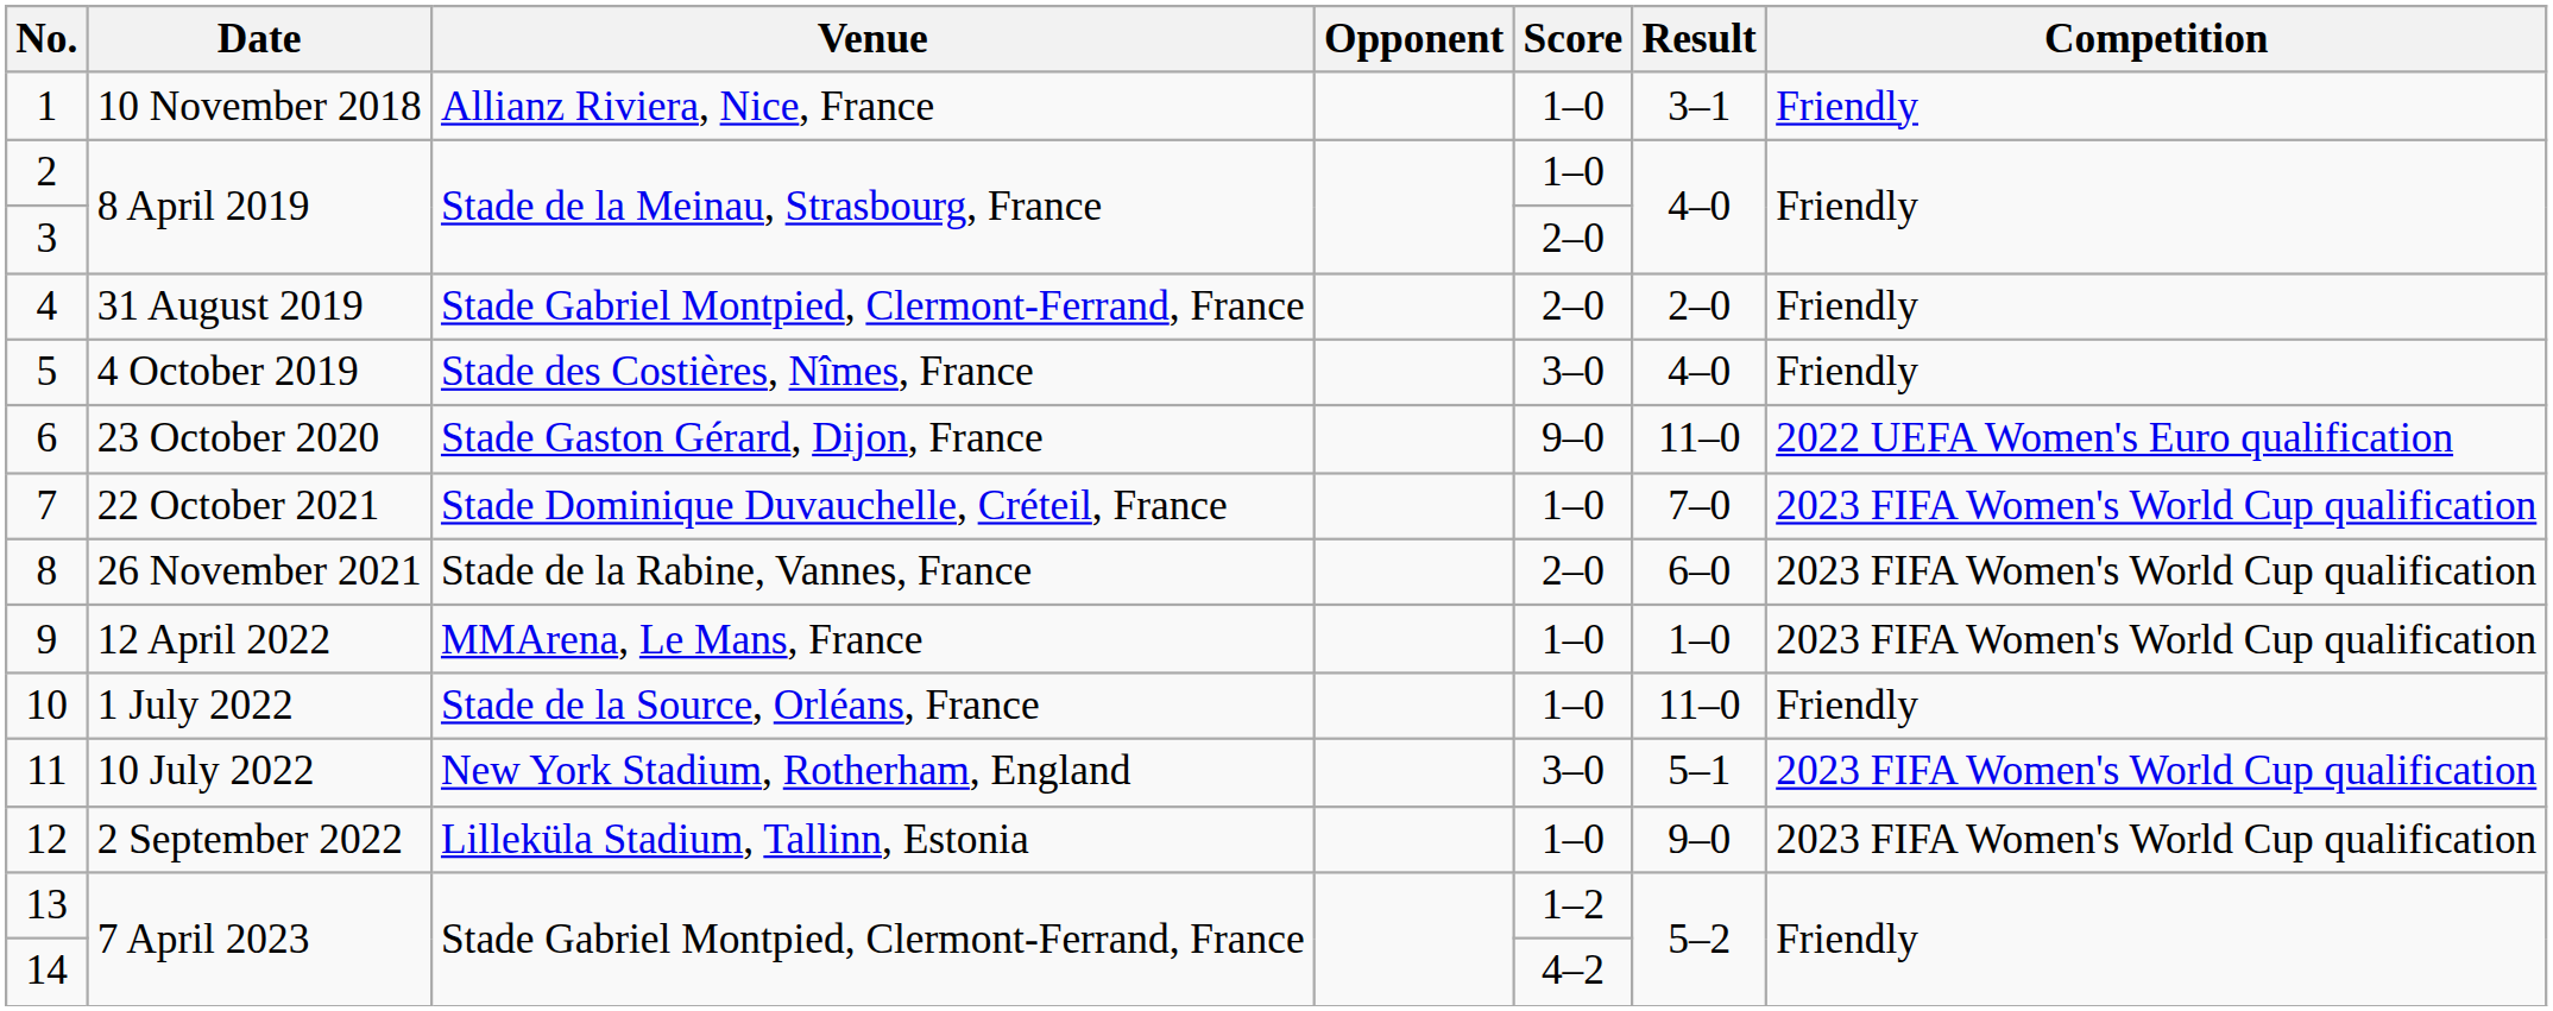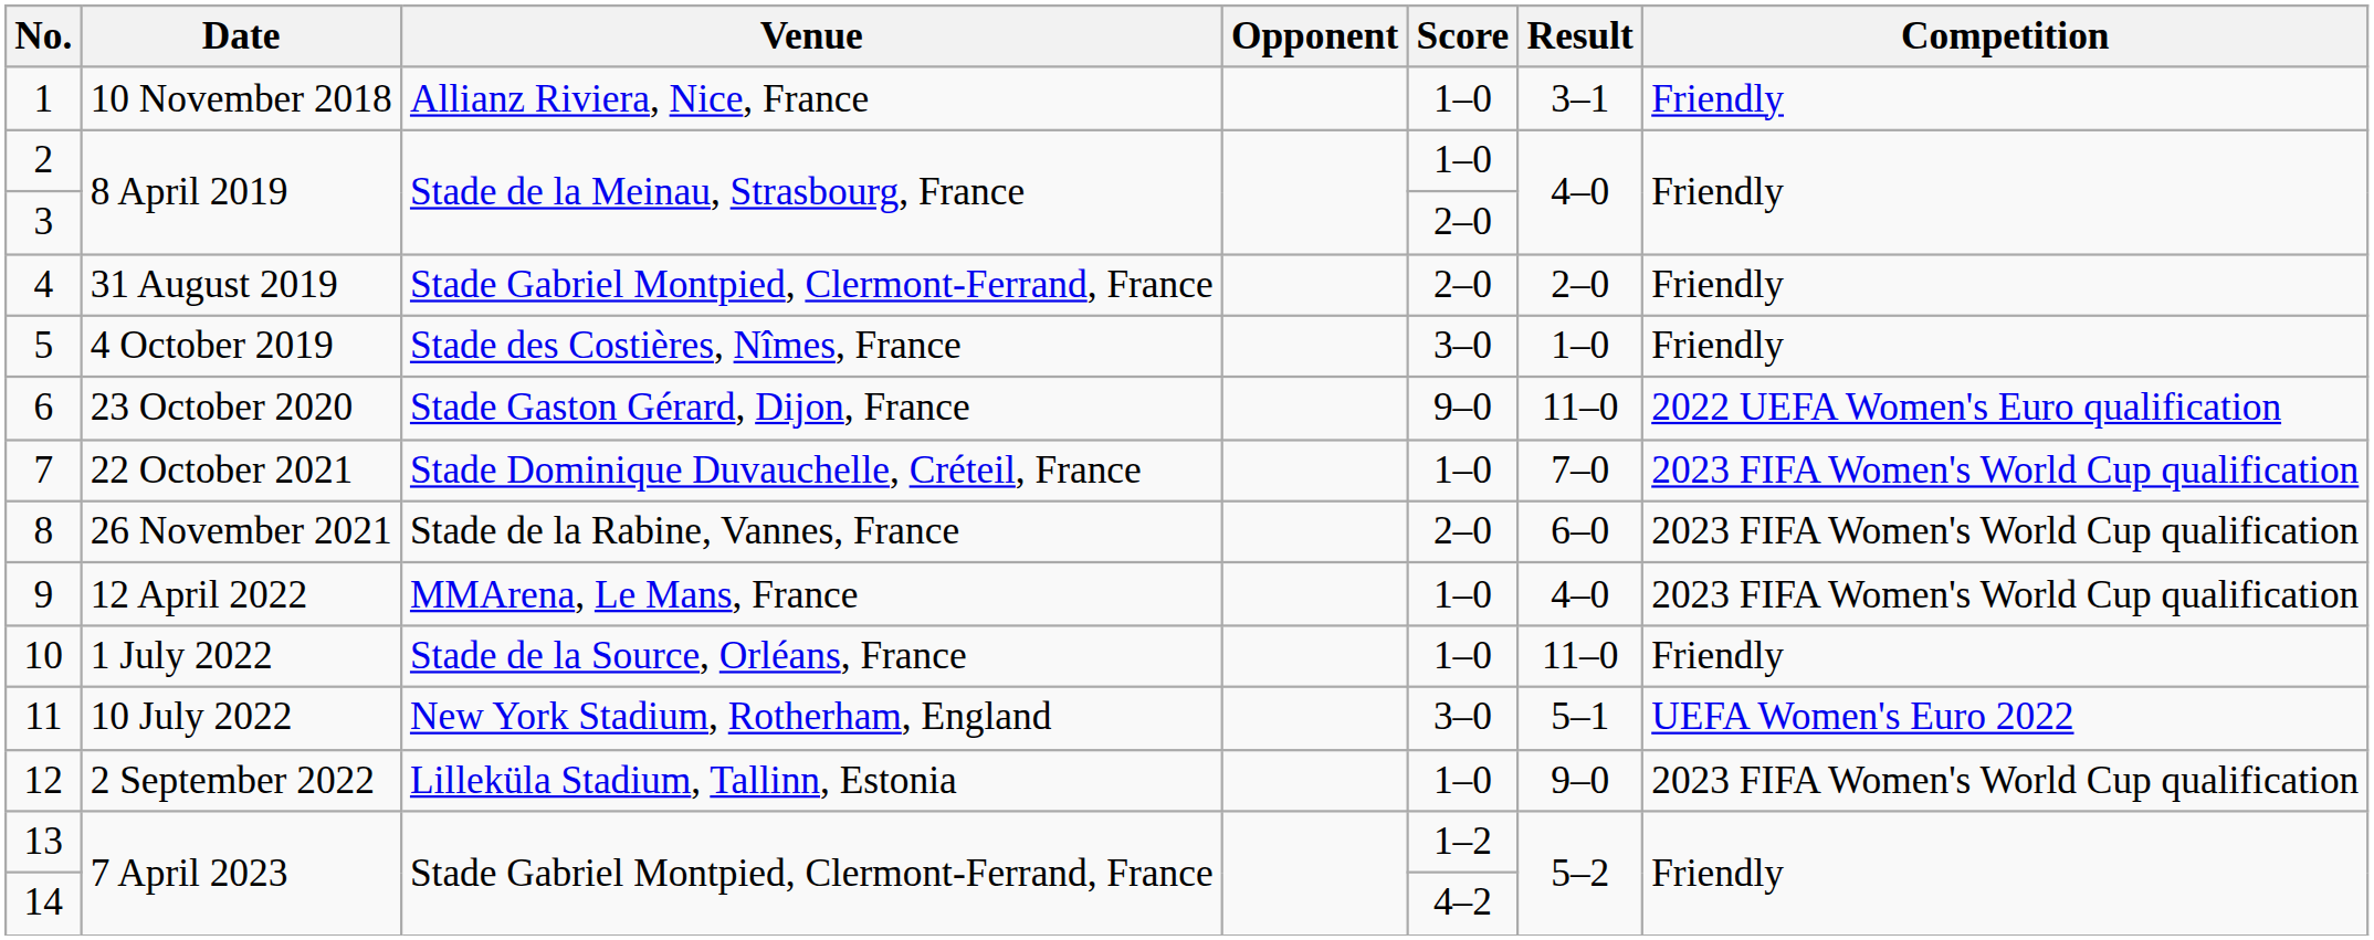 <table class="wikitable sortable">
 <tr>
 <th scope="col">No.</th>
 <th scope="col">Date</th>
 <th scope="col">Venue</th>
 <th scope="col">Opponent</th>
 <th scope="col">Score</th>
 <th scope="col">Result</th>
 <th scope="col">Competition</th>
 </tr>
 <tr>
 <td align="center">1</td>
 <td>10 November 2018</td>
 <td><a href='#'>Allianz Riviera</a>, <a href='#'>Nice</a>, France</td>
 <td></td>
 <td align="center">1–0</td>
 <td align="center">3–1</td>
 <td><a href='#'>Friendly</a></td>
 </tr>
 <tr>
 <td align="center">2</td>
 <td rowspan="2">8 April 2019</td>
 <td rowspan="2"><a href='#'>Stade de la Meinau</a>, <a href='#'>Strasbourg</a>, France</td>
 <td rowspan="2"></td>
 <td align="center">1–0</td>
 <td rowspan="2" style="text-align:center">4–0</td>
 <td rowspan="2">Friendly</td>
 </tr>
 <tr>
 <td align="center">3</td>
 <td align="center">2–0</td>
 </tr>
 <tr>
 <td align="center">4</td>
 <td>31 August 2019</td>
 <td><a href='#'>Stade Gabriel Montpied</a>, <a href='#'>Clermont-Ferrand</a>, France</td>
 <td></td>
 <td align="center">2–0</td>
 <td align="center">2–0</td>
 <td>Friendly</td>
 </tr>
 <tr>
 <td align="center">5</td>
 <td>4 October 2019</td>
 <td><a href='#'>Stade des Costières</a>, <a href='#'>Nîmes</a>, France</td>
 <td></td>
 <td align="center">3–0</td>
-<td align="center">4–0</td>
+<td align="center">1–0</td>
 <td>Friendly</td>
 </tr>
 <tr>
 <td align="center">6</td>
 <td>23 October 2020</td>
 <td><a href='#'>Stade Gaston Gérard</a>, <a href='#'>Dijon</a>, France</td>
 <td></td>
 <td align="center">9–0</td>
 <td align="center">11–0</td>
 <td><a href='#'>2022 UEFA Women's Euro qualification</a></td>
 </tr>
 <tr>
 <td align="center">7</td>
 <td>22 October 2021</td>
 <td><a href='#'>Stade Dominique Duvauchelle</a>, <a href='#'>Créteil</a>, France</td>
 <td></td>
 <td align="center">1–0</td>
 <td align="center">7–0</td>
 <td><a href='#'>2023 FIFA Women's World Cup qualification</a></td>
 </tr>
 <tr>
 <td align="center">8</td>
 <td>26 November 2021</td>
 <td>Stade de la Rabine, Vannes, France</td>
 <td></td>
 <td align="center">2–0</td>
 <td align="center">6–0</td>
 <td>2023 FIFA Women's World Cup qualification</td>
 </tr>
 <tr>
 <td align="center">9</td>
 <td>12 April 2022</td>
 <td><a href='#'>MMArena</a>, <a href='#'>Le Mans</a>, France</td>
 <td></td>
 <td align="center">1–0</td>
-<td align="center">1–0</td>
+<td align="center">4–0</td>
 <td>2023 FIFA Women's World Cup qualification</td>
 </tr>
 <tr>
 <td align="center">10</td>
 <td>1 July 2022</td>
 <td><a href='#'>Stade de la Source</a>, <a href='#'>Orléans</a>, France</td>
 <td></td>
 <td align="center">1–0</td>
 <td align="center">11–0</td>
 <td>Friendly</td>
 </tr>
 <tr>
 <td align="center">11</td>
 <td>10 July 2022</td>
 <td><a href='#'>New York Stadium</a>, <a href='#'>Rotherham</a>, England</td>
 <td></td>
 <td align="center">3–0</td>
 <td align="center">5–1</td>
-<td><a href='#'>2023 FIFA Women's World Cup qualification</a></td>
+<td><a href='#'>UEFA Women's Euro 2022</a></td>
 </tr>
 <tr>
 <td align="center">12</td>
 <td>2 September 2022</td>
 <td><a href='#'>Lilleküla Stadium</a>, <a href='#'>Tallinn</a>, Estonia</td>
 <td></td>
 <td align="center">1–0</td>
 <td align="center">9–0</td>
 <td>2023 FIFA Women's World Cup qualification</td>
 </tr>
 <tr>
 <td align="center">13</td>
 <td rowspan="2">7 April 2023</td>
 <td rowspan="2">Stade Gabriel Montpied, Clermont-Ferrand, France</td>
 <td rowspan="2"></td>
 <td align="center">1–2</td>
 <td rowspan="2" align="center">5–2</td>
 <td rowspan="2">Friendly</td>
 </tr>
 <tr>
 <td align="center">14</td>
 <td align="center">4–2</td>
 </tr>
 </table>
